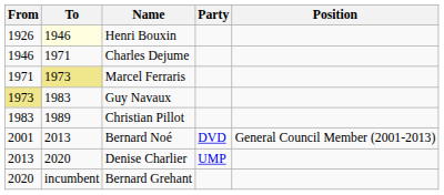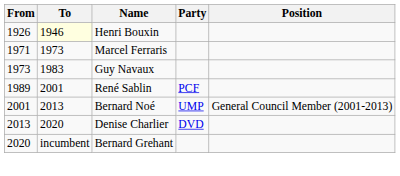 <table class="wikitable">
 <tr>
 <th>From</th>
 <th>To</th>
 <th>Name</th>
 <th>Party</th>
 <th>Position</th>
 </tr>
 <tr>
 <td>1926</td>
 <td style="background: lightyellow;">1946</td>
 <td>Henri Bouxin</td>
 <td></td>
 <td></td>
 </tr>
 <tr>
-<td>1946</td>
 <td>1971</td>
-<td>Charles Dejume</td>
-<td></td>
-<td></td>
-</tr>
-<tr>
-<td>1971</td>
-<td style="background: khaki;">1973</td>
+<td>1973</td>
 <td>Marcel Ferraris</td>
 <td></td>
 <td></td>
 </tr>
 <tr>
-<td style="background: khaki;">1973</td>
+<td>1973</td>
 <td>1983</td>
 <td>Guy Navaux</td>
 <td></td>
 <td></td>
 </tr>
 <tr>
-<td>1983</td>
 <td>1989</td>
-<td>Christian Pillot</td>
-<td></td>
+<td>2001</td>
+<td>René Sablin</td>
+<td><a href='#'>PCF</a></td>
 <td></td>
 </tr>
 <tr>
 <td>2001</td>
 <td>2013</td>
 <td>Bernard Noé</td>
-<td><a href='#'>DVD</a></td>
+<td><a href='#'>UMP</a></td>
 <td>General Council Member (2001-2013)</td>
 </tr>
 <tr>
 <td>2013</td>
 <td>2020</td>
 <td>Denise Charlier</td>
-<td><a href='#'>UMP</a></td>
+<td><a href='#'>DVD</a></td>
 <td></td>
 </tr>
 <tr>
 <td>2020</td>
 <td>incumbent</td>
 <td>Bernard Grehant</td>
 <td></td>
 <td></td>
 </tr>
 </table>
